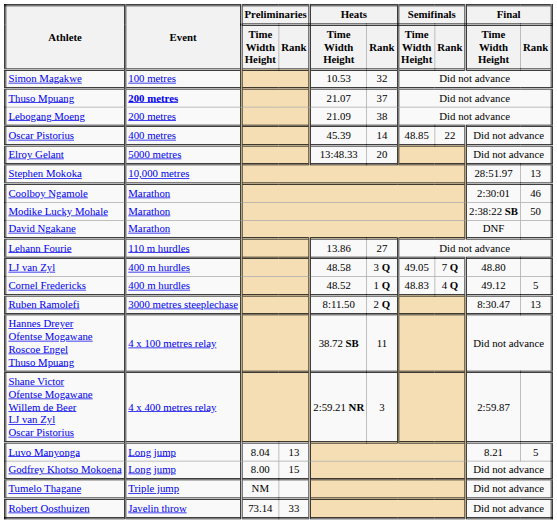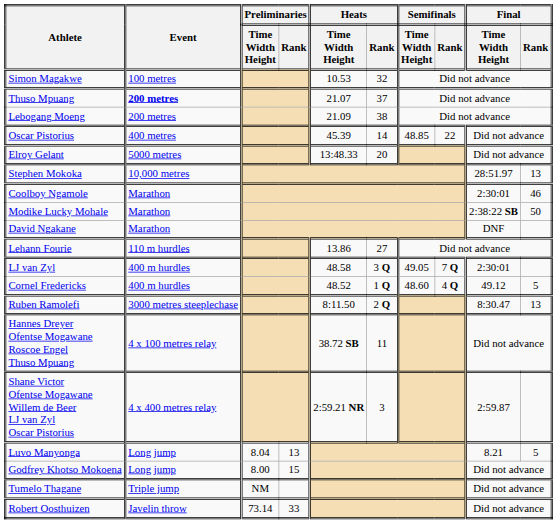 <table class=wikitable style="font-size:90%; border: double;">
 <tr>
 <th rowspan="2" style="border-right:double">Athlete</th>
 <th rowspan="2" style="border-right:double">Event</th>
 <th colspan="2" style="border-right:double; border-bottom:double;">Preliminaries</th>
 <th colspan="2" style="border-right:double; border-bottom:double;">Heats</th>
 <th colspan="2" style="border-right:double; border-bottom:double;">Semifinals</th>
 <th colspan="2" style="border-right:double; border-bottom:double;">Final</th>
 </tr>
 <tr>
 <th>Time<br>Width<br>Height</th>
 <th style="border-right:double">Rank</th>
 <th>Time<br>Width<br>Height</th>
 <th style="border-right:double">Rank</th>
 <th>Time<br>Width<br>Height</th>
 <th style="border-right:double">Rank</th>
 <th>Time<br>Width<br>Height</th>
 <th style="border-right:double">Rank</th>
 </tr>
 <tr style="border-top: double;">
 <td style="border-right:double"><a href='#'>Simon Magakwe</a></td>
 <td style="border-right:double"><a href='#'>100 metres</a></td>
 <td style="border-right:double" colspan= 2 bgcolor="wheat"></td>
 <td align=center>10.53</td>
 <td align=center style="border-right:double">32</td>
 <td colspan="4" align=center>Did not advance</td>
 </tr>
 <tr style="border-top: double;">
 <td style="border-right:double"><a href='#'>Thuso Mpuang</a></td>
 <td style="border-right:double"><strong><a href='#'>200 metres</a></strong></td>
 <td style="border-right:double" colspan= 2 bgcolor="wheat"></td>
 <td align=center>21.07</td>
 <td align=center style="border-right:double">37</td>
 <td colspan="4" align=center>Did not advance</td>
 </tr>
 <tr>
 <td style="border-right:double"><a href='#'>Lebogang Moeng</a></td>
 <td style="border-right:double"><a href='#'>200 metres</a></td>
 <td style="border-right:double" colspan= 2 bgcolor="wheat"></td>
 <td align=center>21.09</td>
 <td align=center style="border-right:double">38</td>
 <td colspan="4" align=center>Did not advance</td>
 </tr>
 <tr style="border-top: double;">
 <td style="border-right:double"><a href='#'>Oscar Pistorius</a></td>
 <td style="border-right:double"><a href='#'>400 metres</a></td>
 <td style="border-right:double" colspan= 2 bgcolor="wheat"></td>
 <td align=center>45.39</td>
 <td align=center style="border-right:double">14</td>
 <td align=center>48.85</td>
 <td align=center style="border-right:double">22</td>
 <td colspan="2" align=center>Did not advance</td>
 </tr>
 <tr style="border-top: double;">
 <td style="border-right:double"><a href='#'>Elroy Gelant</a></td>
 <td style="border-right:double"><a href='#'>5000 metres</a></td>
 <td style="border-right:double" colspan= 2 bgcolor="wheat"></td>
 <td align=center>13:48.33</td>
 <td align=center style="border-right:double">20</td>
 <td style="border-right:double" colspan= 2 bgcolor="wheat"></td>
 <td colspan="2" align=center>Did not advance</td>
 </tr>
 <tr style="border-top: double;">
 <td style="border-right:double"><a href='#'>Stephen Mokoka</a></td>
 <td style="border-right:double"><a href='#'>10,000 metres</a></td>
 <td style="border-right:double" colspan= 6 bgcolor="wheat"></td>
 <td align=center>28:51.97</td>
 <td align=center>13</td>
 </tr>
 <tr style="border-top: double;">
 <td style="border-right:double"><a href='#'>Coolboy Ngamole</a></td>
 <td style="border-right:double"><a href='#'>Marathon</a></td>
 <td style="border-right:double" colspan= 6 bgcolor="wheat"></td>
 <td align=center>2:30:01</td>
 <td align=center>46</td>
 </tr>
 <tr>
 <td style="border-right:double"><a href='#'>Modike Lucky Mohale</a></td>
 <td style="border-right:double"><a href='#'>Marathon</a></td>
 <td style="border-right:double" colspan= 6 bgcolor="wheat"></td>
 <td align=center>2:38:22 <strong>SB</strong></td>
 <td align=center>50</td>
 </tr>
 <tr>
 <td style="border-right:double"><a href='#'>David Ngakane</a></td>
 <td style="border-right:double"><a href='#'>Marathon</a></td>
 <td style="border-right:double" colspan= 6 bgcolor="wheat"></td>
 <td align=center>DNF</td>
 <td align=center></td>
 </tr>
 <tr style="border-top: double;">
 <td style="border-right:double"><a href='#'>Lehann Fourie</a></td>
 <td style="border-right:double"><a href='#'>110 m hurdles</a></td>
 <td style="border-right:double" colspan= 2 bgcolor="wheat"></td>
 <td align=center>13.86</td>
 <td align=center style="border-right:double">27</td>
 <td colspan="4" align=center>Did not advance</td>
 </tr>
 <tr style="border-top: double;">
 <td style="border-right:double"><a href='#'>LJ van Zyl</a></td>
 <td style="border-right:double"><a href='#'>400 m hurdles</a></td>
 <td style="border-right:double" colspan= 2 bgcolor="wheat"></td>
 <td align=center>48.58</td>
 <td style="border-right:double" align=center>3 <strong>Q</strong></td>
 <td align=center>49.05</td>
 <td style="border-right:double" align=center>7 <strong>Q</strong></td>
-<td align=center>48.80</td>
+<td align=center>2:30:01</td>
 <td align=center></td>
 </tr>
 <tr>
 <td style="border-right:double"><a href='#'>Cornel Fredericks</a></td>
 <td style="border-right:double"><a href='#'>400 m hurdles</a></td>
 <td style="border-right:double" colspan= 2 bgcolor="wheat"></td>
 <td align=center>48.52</td>
 <td style="border-right:double" align=center>1 <strong>Q</strong></td>
-<td align=center>48.83</td>
+<td align=center>48.60</td>
 <td style="border-right:double" align=center>4 <strong>Q</strong></td>
 <td align=center>49.12</td>
 <td align=center>5</td>
 </tr>
 <tr style="border-top: double;">
 <td style="border-right:double"><a href='#'>Ruben Ramolefi</a></td>
 <td style="border-right:double"><a href='#'>3000 metres steeplechase</a></td>
 <td style="border-right:double" colspan= 2 bgcolor="wheat"></td>
 <td align=center>8:11.50</td>
 <td style="border-right:double" align=center>2 <strong>Q</strong></td>
 <td style="border-right:double" colspan= 2 bgcolor="wheat"></td>
 <td align=center>8:30.47</td>
 <td align=center>13</td>
 </tr>
 <tr style="border-top: double;">
 <td style="border-right:double"><a href='#'>Hannes Dreyer</a><br><a href='#'>Ofentse Mogawane</a><br><a href='#'>Roscoe Engel</a><br><a href='#'>Thuso Mpuang</a><br></td>
 <td style="border-right:double"><a href='#'>4 x 100 metres relay</a></td>
 <td style="border-right:double" colspan= 2 bgcolor="wheat"></td>
 <td align=center>38.72 <strong>SB</strong></td>
 <td align=center style="border-right:double">11</td>
 <td style="border-right:double" colspan= 2 bgcolor="wheat"></td>
 <td colspan="2" align=center>Did not advance</td>
 </tr>
 <tr style="border-top: double;">
 <td style="border-right:double"><a href='#'>Shane Victor</a><br><a href='#'>Ofentse Mogawane</a><br><a href='#'>Willem de Beer</a><br><a href='#'>LJ van Zyl</a><br><a href='#'>Oscar Pistorius</a><br></td>
 <td style="border-right:double"><a href='#'>4 x 400 metres relay</a></td>
 <td style="border-right:double" colspan= 2 bgcolor="wheat"></td>
 <td align=center>2:59.21 <strong>NR</strong></td>
 <td align=center style="border-right:double">3</td>
 <td style="border-right:double" colspan= 2 bgcolor="wheat"></td>
 <td align=center>2:59.87</td>
 <td align=center></td>
 </tr>
 <tr style="border-top: double;">
 <td style="border-right:double"><a href='#'>Luvo Manyonga</a></td>
 <td style="border-right:double"><a href='#'>Long jump</a></td>
 <td align=center>8.04</td>
 <td align=center style="border-right:double">13</td>
 <td style="border-right:double" colspan= 4 bgcolor="wheat"></td>
 <td align=center>8.21</td>
 <td align=center>5</td>
 </tr>
 <tr>
 <td style="border-right:double"><a href='#'>Godfrey Khotso Mokoena</a></td>
 <td style="border-right:double"><a href='#'>Long jump</a></td>
 <td align=center>8.00</td>
 <td align=center style="border-right:double">15</td>
 <td style="border-right:double" colspan= 4 bgcolor="wheat"></td>
 <td colspan="2" align=center>Did not advance</td>
 </tr>
 <tr style="border-top: double;">
 <td style="border-right:double"><a href='#'>Tumelo Thagane</a></td>
 <td style="border-right:double"><a href='#'>Triple jump</a></td>
 <td align=center>NM</td>
 <td align=center style="border-right:double"></td>
 <td style="border-right:double" colspan= 4  bgcolor="wheat"></td>
 <td colspan="2" align=center>Did not advance</td>
 </tr>
 <tr style="border-top: double;">
 <td style="border-right:double"><a href='#'>Robert Oosthuizen</a></td>
 <td style="border-right:double"><a href='#'>Javelin throw</a></td>
 <td align=center>73.14</td>
 <td align=center style="border-right:double">33</td>
 <td style="border-right:double" colspan= 4 bgcolor="wheat"></td>
 <td colspan="2" align=center>Did not advance</td>
 </tr>
 </table>
